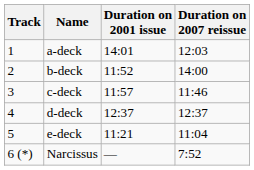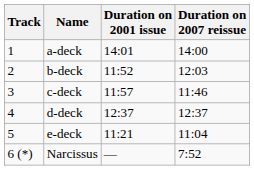 <table class="wikitable">
 <tr>
 <th><strong>Track</strong></th>
 <th><strong>Name</strong></th>
 <th><strong>Duration on<br>2001 issue</strong> </th>
 <th><strong>Duration on<br>2007 reissue</strong> </th>
 </tr>
 <tr>
 <td>1</td>
 <td>a-deck</td>
 <td>14:01</td>
-<td>12:03</td>
+<td>14:00</td>
 </tr>
 <tr>
 <td>2</td>
 <td>b-deck</td>
 <td>11:52</td>
-<td>14:00</td>
+<td>12:03</td>
 </tr>
 <tr>
 <td>3</td>
 <td>c-deck</td>
 <td>11:57</td>
 <td>11:46</td>
 </tr>
 <tr>
 <td>4</td>
 <td>d-deck</td>
 <td>12:37</td>
 <td>12:37</td>
 </tr>
 <tr>
 <td>5</td>
 <td>e-deck</td>
 <td>11:21</td>
 <td>11:04</td>
 </tr>
 <tr>
 <td>6 (*)</td>
 <td>Narcissus</td>
 <td>—</td>
 <td>7:52</td>
 </tr>
 </table>
